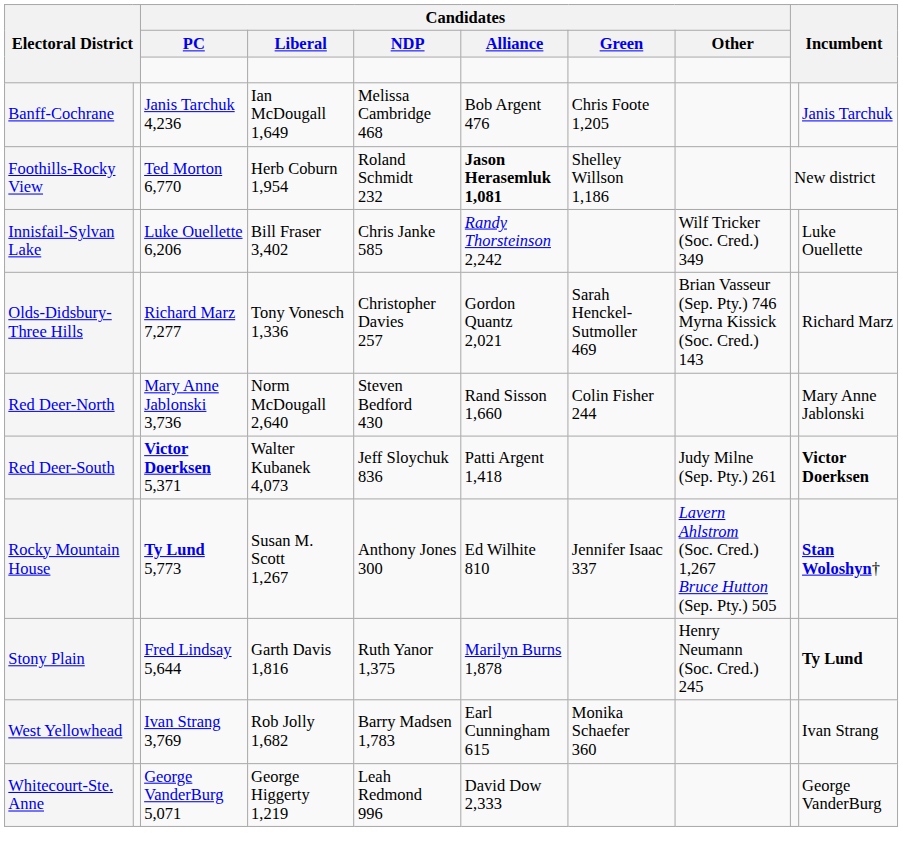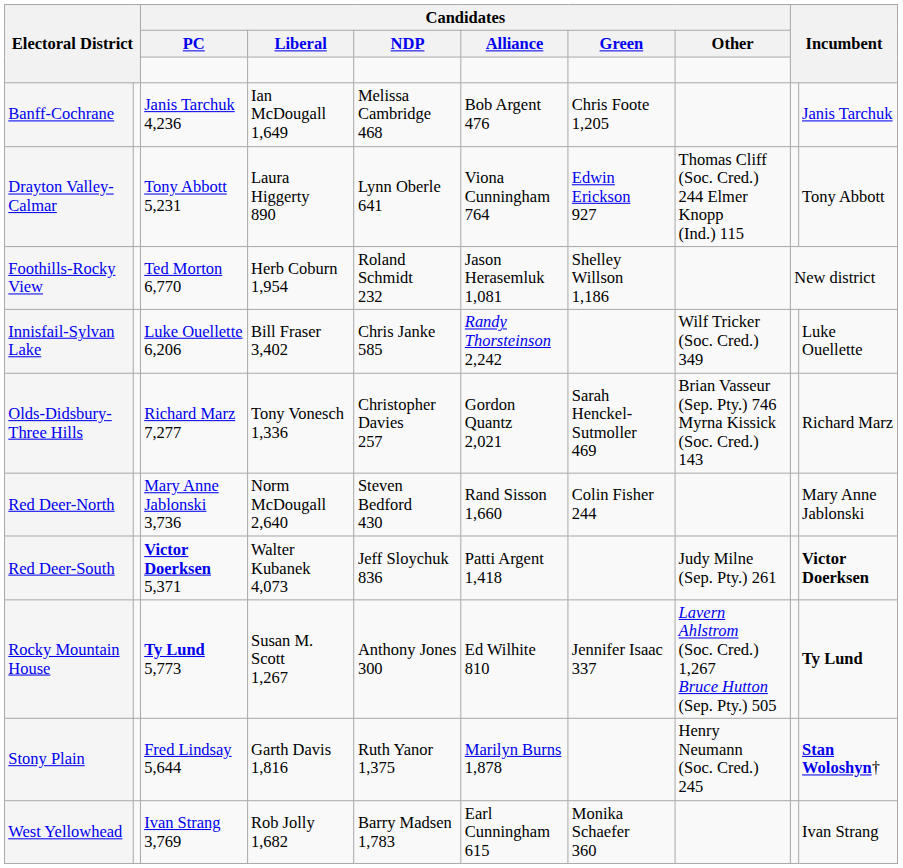 <table class="wikitable">
 <tr>
 <th width=15% rowspan=3 colspan=2>Electoral District</th>
 <th colspan=6>Candidates</th>
 <th width=18% rowspan=3 colspan=2>Incumbent</th>
 </tr>
 <tr>
 <th width=12%><a href='#'>PC</a></th>
 <th width=12%><a href='#'>Liberal</a></th>
 <th width=12%><a href='#'>NDP</a></th>
 <th width=12%><a href='#'>Alliance</a></th>
 <th width=12%><a href='#'>Green</a></th>
 <th width=13%>Other</th>
 </tr>
 <tr>
 <td> </td>
 <td> </td>
 <td> </td>
 <td> </td>
 <td> </td>
 <td> </td>
 </tr>
 <tr>
 <td bgcolor=whitesmoke><a href='#'>Banff-Cochrane</a></td>
 <td></td>
 <td><a href='#'>Janis Tarchuk</a><br>4,236</td>
 <td>Ian McDougall<br>1,649</td>
 <td>Melissa Cambridge<br>468</td>
 <td>Bob Argent<br>476</td>
 <td>Chris Foote<br>1,205</td>
 <td> </td>
 <td></td>
 <td><a href='#'>Janis Tarchuk</a></td>
 </tr>
 <tr>
+<td bgcolor=whitesmoke><a href='#'>Drayton Valley-Calmar</a></td>
+<td></td>
+<td><a href='#'>Tony Abbott</a><br>5,231</td>
+<td>Laura Higgerty<br>890</td>
+<td>Lynn Oberle<br>641</td>
+<td>Viona Cunningham<br>764</td>
+<td><a href='#'>Edwin Erickson</a><br>927</td>
+<td>Thomas Cliff<br>(Soc. Cred.) 244 Elmer Knopp<br>(Ind.) 115</td>
+<td></td>
+<td>Tony Abbott</td>
+</tr>
+<tr>
 <td bgcolor=whitesmoke><a href='#'>Foothills-Rocky View</a></td>
 <td></td>
 <td><a href='#'>Ted Morton</a><br>6,770</td>
 <td>Herb Coburn<br>1,954</td>
 <td>Roland Schmidt<br>232</td>
-<td><strong>Jason Herasemluk<br>1,081</strong></td>
+<td>Jason Herasemluk<br>1,081</td>
 <td>Shelley Willson<br>1,186</td>
 <td></td>
 <td colspan=2>New district</td>
 </tr>
 <tr>
 <td bgcolor=whitesmoke><a href='#'>Innisfail-Sylvan Lake</a></td>
 <td></td>
 <td><a href='#'>Luke Ouellette</a><br>6,206</td>
 <td>Bill Fraser<br>3,402</td>
 <td>Chris Janke<br>585</td>
 <td><em><a href='#'>Randy Thorsteinson</a></em><br>2,242</td>
 <td> </td>
 <td>Wilf Tricker<br>(Soc. Cred.) 349</td>
 <td></td>
 <td>Luke Ouellette</td>
 </tr>
 <tr>
 <td bgcolor=whitesmoke><a href='#'>Olds-Didsbury-Three Hills</a></td>
 <td></td>
 <td><a href='#'>Richard Marz</a><br>7,277</td>
 <td>Tony Vonesch<br>1,336</td>
 <td>Christopher Davies<br>257</td>
 <td>Gordon Quantz<br>2,021</td>
 <td>Sarah Henckel-Sutmoller<br>469</td>
 <td>Brian Vasseur<br>(Sep. Pty.) 746<br>Myrna Kissick<br>(Soc. Cred.) 143</td>
 <td></td>
 <td>Richard Marz</td>
 </tr>
 <tr>
 <td bgcolor=whitesmoke><a href='#'>Red Deer-North</a></td>
 <td></td>
 <td><a href='#'>Mary Anne Jablonski</a><br>3,736</td>
 <td>Norm McDougall<br>2,640</td>
 <td>Steven Bedford<br>430</td>
 <td>Rand Sisson<br>1,660</td>
 <td>Colin Fisher<br>244</td>
 <td> </td>
 <td></td>
 <td>Mary Anne Jablonski</td>
 </tr>
 <tr>
 <td bgcolor=whitesmoke><a href='#'>Red Deer-South</a></td>
 <td></td>
 <td><strong><a href='#'>Victor Doerksen</a></strong><br>5,371</td>
 <td>Walter Kubanek<br>4,073</td>
 <td>Jeff Sloychuk<br>836</td>
 <td>Patti Argent<br>1,418</td>
 <td> </td>
 <td>Judy Milne<br>(Sep. Pty.) 261</td>
 <td></td>
 <td><strong>Victor Doerksen</strong></td>
 </tr>
 <tr>
 <td bgcolor=whitesmoke><a href='#'>Rocky Mountain House</a></td>
 <td></td>
 <td><strong><a href='#'>Ty Lund</a></strong><br>5,773</td>
 <td>Susan M. Scott<br>1,267</td>
 <td>Anthony Jones<br>300</td>
 <td>Ed Wilhite<br>810</td>
 <td>Jennifer Isaac<br>337</td>
 <td><em><a href='#'>Lavern Ahlstrom</a></em><br>(Soc. Cred.) 1,267<br><em><a href='#'>Bruce Hutton</a></em><br>(Sep. Pty.) 505</td>
 <td></td>
-<td><strong><a href='#'>Stan Woloshyn</a></strong>†</td>
+<td><strong>Ty Lund</strong></td>
 </tr>
 <tr>
 <td bgcolor=whitesmoke><a href='#'>Stony Plain</a></td>
 <td></td>
 <td><a href='#'>Fred Lindsay</a><br>5,644</td>
 <td>Garth Davis<br>1,816</td>
 <td>Ruth Yanor<br>1,375</td>
 <td><a href='#'>Marilyn Burns</a><br>1,878</td>
 <td> </td>
 <td>Henry Neumann<br>(Soc. Cred.) 245</td>
 <td></td>
-<td><strong>Ty Lund</strong></td>
+<td><strong><a href='#'>Stan Woloshyn</a></strong>†</td>
 </tr>
 <tr>
 <td bgcolor=whitesmoke><a href='#'>West Yellowhead</a></td>
 <td></td>
 <td><a href='#'>Ivan Strang</a><br>3,769</td>
 <td>Rob Jolly<br>1,682</td>
 <td>Barry Madsen<br>1,783</td>
 <td>Earl Cunningham<br>615</td>
 <td>Monika Schaefer<br>360</td>
 <td> </td>
 <td></td>
 <td>Ivan Strang</td>
 </tr>
-<tr>
-<td bgcolor=whitesmoke><a href='#'>Whitecourt-Ste. Anne</a></td>
-<td></td>
-<td><a href='#'>George VanderBurg</a><br>5,071</td>
-<td>George Higgerty<br>1,219</td>
-<td>Leah Redmond<br>996</td>
-<td>David Dow<br>2,333</td>
-<td> </td>
-<td> </td>
-<td></td>
-<td>George VanderBurg</td>
-</tr>
 </table>
